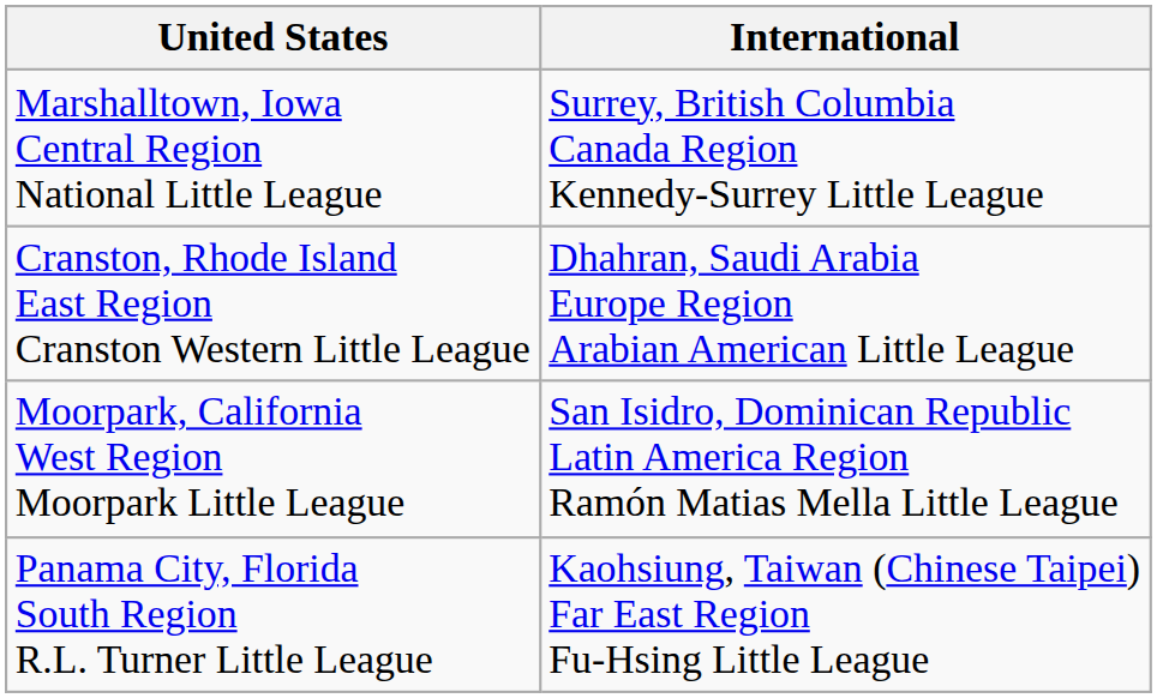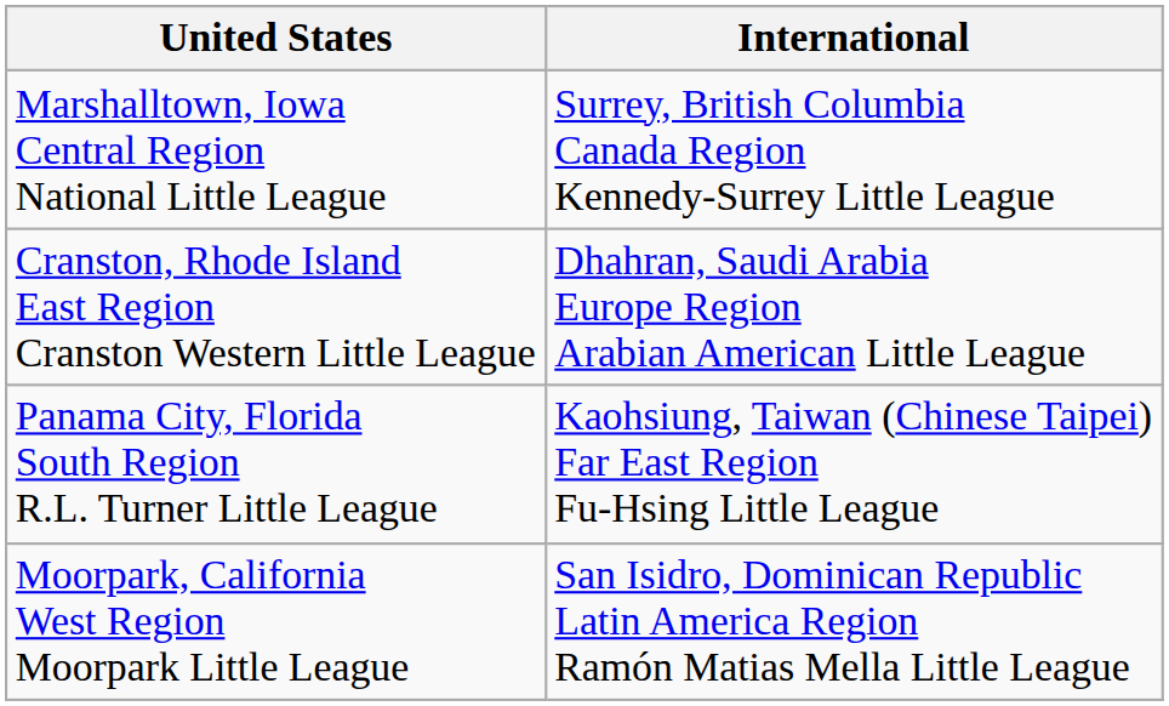 <table class="wikitable">
 <tr>
 <th>United States</th>
 <th>International</th>
 </tr>
 <tr>
 <td> <a href='#'>Marshalltown, Iowa</a><br><a href='#'>Central Region</a><br>National Little League</td>
 <td> <a href='#'>Surrey, British Columbia</a><br> <a href='#'>Canada Region</a><br>Kennedy-Surrey Little League</td>
 </tr>
 <tr>
 <td> <a href='#'>Cranston, Rhode Island</a><br><a href='#'>East Region</a><br>Cranston Western Little League</td>
 <td> <a href='#'>Dhahran, Saudi Arabia</a><br><a href='#'>Europe Region</a><br><a href='#'>Arabian American</a> Little League</td>
 </tr>
 <tr>
+<td> <a href='#'>Panama City, Florida</a><br><a href='#'>South Region</a><br>R.L. Turner Little League</td>
+<td> <a href='#'>Kaohsiung</a>, <a href='#'>Taiwan</a> (<a href='#'>Chinese Taipei</a>)<br><a href='#'>Far East Region</a><br>Fu-Hsing Little League</td>
+</tr>
+<tr>
 <td> <a href='#'>Moorpark, California</a><br><a href='#'>West Region</a><br>Moorpark Little League</td>
 <td> <a href='#'>San Isidro, Dominican Republic</a><br><a href='#'>Latin America Region</a><br>Ramón Matias Mella Little League</td>
 </tr>
-<tr>
-<td> <a href='#'>Panama City, Florida</a><br><a href='#'>South Region</a><br>R.L. Turner Little League</td>
-<td> <a href='#'>Kaohsiung</a>, <a href='#'>Taiwan</a> (<a href='#'>Chinese Taipei</a>)<br><a href='#'>Far East Region</a><br>Fu-Hsing Little League</td>
-</tr>
 </table>
